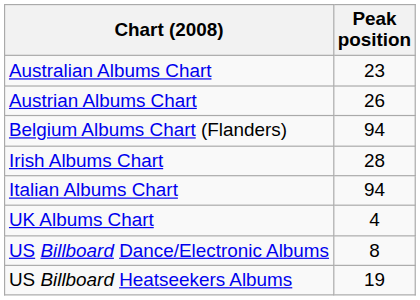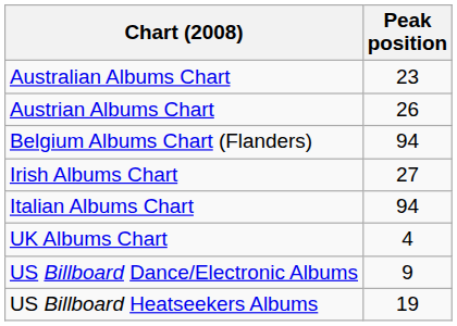 <table class=wikitable>
 <tr>
 <th>Chart (2008)</th>
 <th>Peak<br>position</th>
 </tr>
 <tr>
 <td><a href='#'>Australian Albums Chart</a></td>
 <td align=center>23</td>
 </tr>
 <tr>
 <td><a href='#'>Austrian Albums Chart</a></td>
 <td align=center>26</td>
 </tr>
 <tr>
 <td><a href='#'>Belgium Albums Chart</a> (Flanders)</td>
 <td align=center>94</td>
 </tr>
 <tr>
 <td><a href='#'>Irish Albums Chart</a></td>
-<td align=center>28</td>
+<td align=center>27</td>
 </tr>
 <tr>
 <td><a href='#'>Italian Albums Chart</a></td>
 <td align=center>94</td>
 </tr>
 <tr>
 <td><a href='#'>UK Albums Chart</a></td>
 <td align=center>4</td>
 </tr>
 <tr>
 <td><a href='#'>US</a> <em><a href='#'>Billboard</a></em> <a href='#'>Dance/Electronic Albums</a></td>
-<td align=center>8</td>
+<td align=center>9</td>
 </tr>
 <tr>
 <td>US <em>Billboard</em> <a href='#'>Heatseekers Albums</a></td>
 <td align=center>19</td>
 </tr>
 </table>
